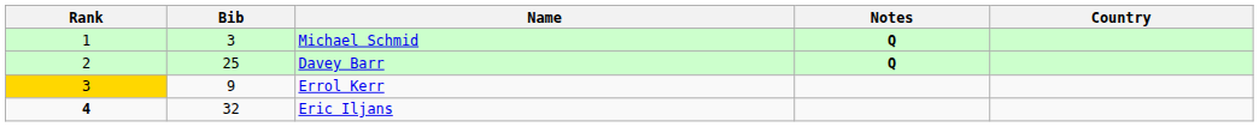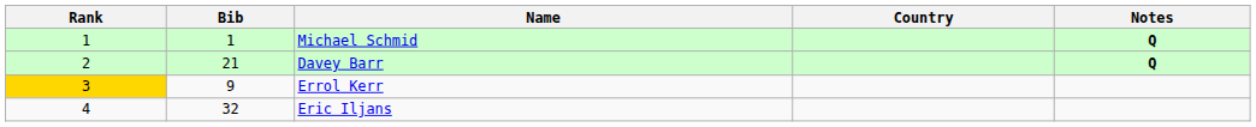 <table class="wikitable" style="text-align:center;" width=90%>
 <tr>
 <th>Rank</th>
 <th>Bib</th>
 <th>Name</th>
+<th>Country</th>
 <th>Notes</th>
-<th>Country</th>
 </tr>
 <tr bgcolor="#ccffcc">
 <td>1</td>
-<td>3</td>
+<td>1</td>
 <td align=left><a href='#'>Michael Schmid</a></td>
+<td align=left></td>
 <td><strong>Q</strong></td>
-<td align=left></td>
 </tr>
 <tr bgcolor="#ccffcc">
 <td>2</td>
-<td>25</td>
+<td>21</td>
 <td align=left><a href='#'>Davey Barr</a></td>
+<td align=left></td>
 <td><strong>Q</strong></td>
-<td align=left></td>
 </tr>
 <tr>
 <td style="background: gold;">3</td>
 <td>9</td>
 <td align=left><a href='#'>Errol Kerr</a></td>
+<td align=left></td>
 <td></td>
-<td align=left></td>
 </tr>
 <tr>
-<td><strong>4</strong></td>
+<td>4</td>
 <td>32</td>
 <td align=left><a href='#'>Eric Iljans</a></td>
+<td align=left></td>
 <td></td>
-<td align=left></td>
 </tr>
 </table>
